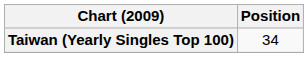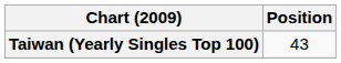 <table class="wikitable plainrowheaders">
 <tr>
 <th scope="col">Chart (2009)</th>
 <th scope="col">Position</th>
 </tr>
 <tr>
 <th scope="row">Taiwan (Yearly Singles Top 100)</th>
-<td style="text-align:center">34</td>
+<td style="text-align:center">43</td>
 </tr>
 <tr>
 </tr>
 </table>
